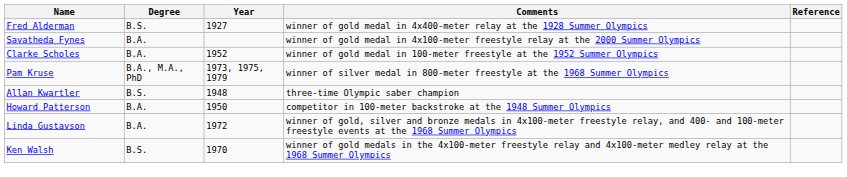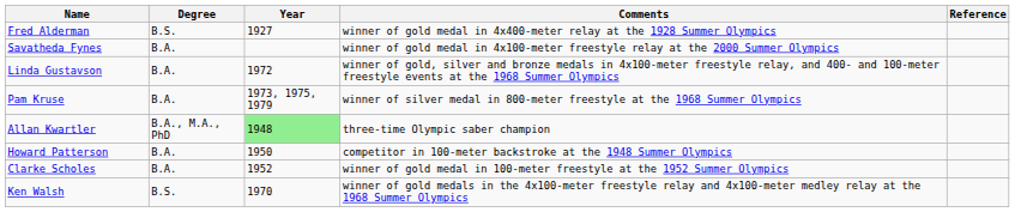 <table class="wikitable sortable">
 <tr>
 <th style="width:15%;">Name</th>
 <th style="width:10%;">Degree</th>
 <th style="width:10%;">Year</th>
 <th style="width:65%;">Comments</th>
 <th style="width:5%;">Reference</th>
 </tr>
 <tr>
 <td><a href='#'>Fred Alderman</a></td>
 <td>B.S.</td>
 <td>1927</td>
 <td>winner of gold medal in 4x400-meter relay at the <a href='#'>1928 Summer Olympics</a></td>
 <td></td>
 </tr>
 <tr>
 <td><a href='#'>Savatheda Fynes</a></td>
 <td>B.A.</td>
 <td></td>
 <td>winner of gold medal in 4x100-meter freestyle relay at the <a href='#'>2000 Summer Olympics</a></td>
 <td></td>
 </tr>
 <tr>
-<td><a href='#'>Clarke Scholes</a></td>
+<td><a href='#'>Linda Gustavson</a></td>
 <td>B.A.</td>
-<td>1952</td>
-<td>winner of gold medal in 100-meter freestyle at the <a href='#'>1952 Summer Olympics</a></td>
+<td>1972</td>
+<td>winner of gold, silver and bronze medals in 4x100-meter freestyle relay, and 400- and 100-meter freestyle events at the <a href='#'>1968 Summer Olympics</a></td>
 <td></td>
 </tr>
 <tr>
 <td><a href='#'>Pam Kruse</a></td>
-<td>B.A., M.A., PhD</td>
+<td>B.A.</td>
 <td>1973, 1975, 1979</td>
 <td>winner of silver medal in 800-meter freestyle at the <a href='#'>1968 Summer Olympics</a></td>
 <td></td>
 </tr>
 <tr>
 <td><a href='#'>Allan Kwartler</a></td>
-<td>B.S.</td>
-<td>1948</td>
+<td>B.A., M.A., PhD</td>
+<td style="background: lightgreen;">1948</td>
 <td>three-time Olympic saber champion</td>
 <td></td>
 </tr>
 <tr>
 <td><a href='#'>Howard Patterson</a></td>
 <td>B.A.</td>
 <td>1950</td>
 <td>competitor in 100-meter backstroke at the <a href='#'>1948 Summer Olympics</a></td>
 <td></td>
 </tr>
 <tr>
-<td><a href='#'>Linda Gustavson</a></td>
+<td><a href='#'>Clarke Scholes</a></td>
 <td>B.A.</td>
-<td>1972</td>
-<td>winner of gold, silver and bronze medals in 4x100-meter freestyle relay, and 400- and 100-meter freestyle events at the <a href='#'>1968 Summer Olympics</a></td>
+<td>1952</td>
+<td>winner of gold medal in 100-meter freestyle at the <a href='#'>1952 Summer Olympics</a></td>
 <td></td>
 </tr>
 <tr>
 <td><a href='#'>Ken Walsh</a></td>
 <td>B.S.</td>
 <td>1970</td>
 <td>winner of gold medals in the 4x100-meter freestyle relay and 4x100-meter medley relay at the <a href='#'>1968 Summer Olympics</a></td>
 <td></td>
 </tr>
 </table>
